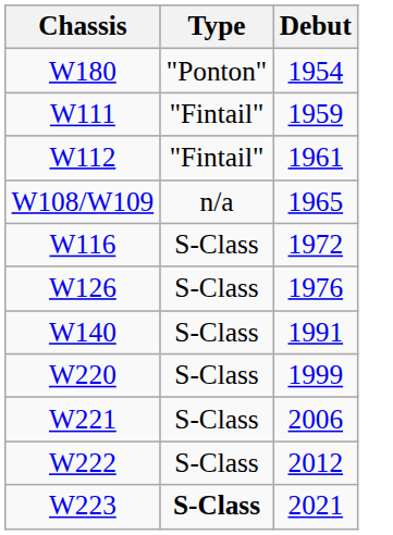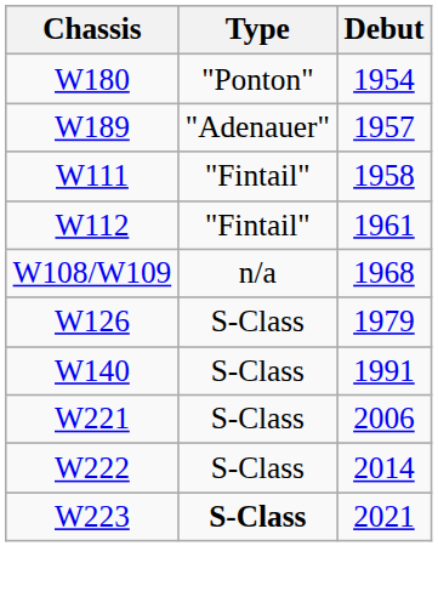 <table class="wikitable floatleft" style="text-align:center;">
 <tr>
 <th>Chassis</th>
 <th>Type</th>
 <th>Debut</th>
 </tr>
 <tr>
 <td><a href='#'>W180</a></td>
 <td>"Ponton"</td>
 <td><a href='#'>1954</a></td>
 </tr>
 <tr>
+<td><a href='#'>W189</a></td>
+<td>"Adenauer"</td>
+<td><a href='#'>1957</a></td>
+</tr>
+<tr>
 <td><a href='#'>W111</a></td>
 <td>"Fintail"</td>
-<td><a href='#'>1959</a></td>
+<td><a href='#'>1958</a></td>
 </tr>
 <tr>
 <td><a href='#'>W112</a></td>
 <td>"Fintail"</td>
 <td><a href='#'>1961</a></td>
 </tr>
 <tr>
 <td><a href='#'>W108/W109</a></td>
 <td>n/a</td>
-<td><a href='#'>1965</a></td>
-</tr>
-<tr>
-<td><a href='#'>W116</a></td>
-<td>S-Class</td>
-<td><a href='#'>1972</a></td>
+<td><a href='#'>1968</a></td>
 </tr>
 <tr>
 <td><a href='#'>W126</a></td>
 <td>S-Class</td>
-<td><a href='#'>1976</a></td>
+<td><a href='#'>1979</a></td>
 </tr>
 <tr>
 <td><a href='#'>W140</a></td>
 <td>S-Class</td>
 <td><a href='#'>1991</a></td>
-</tr>
-<tr>
-<td><a href='#'>W220</a></td>
-<td>S-Class</td>
-<td><a href='#'>1999</a></td>
 </tr>
 <tr>
 <td><a href='#'>W221</a></td>
 <td>S-Class</td>
 <td><a href='#'>2006</a></td>
 </tr>
 <tr>
 <td><a href='#'>W222</a></td>
 <td>S-Class</td>
-<td><a href='#'>2012</a></td>
+<td><a href='#'>2014</a></td>
 </tr>
 <tr>
 <td><a href='#'>W223</a></td>
 <td><strong>S-Class</strong></td>
 <td><a href='#'>2021</a></td>
 </tr>
 </table>
